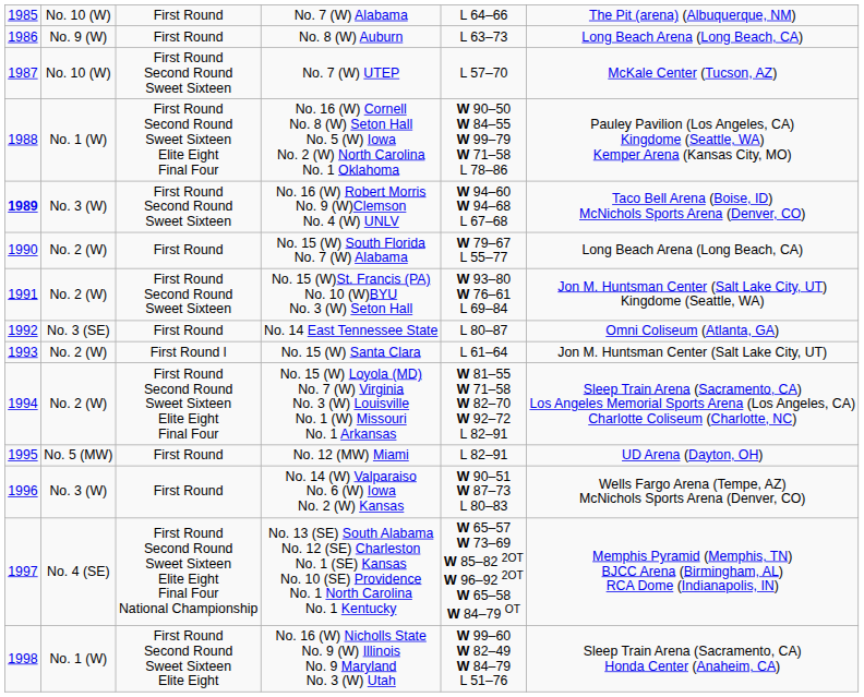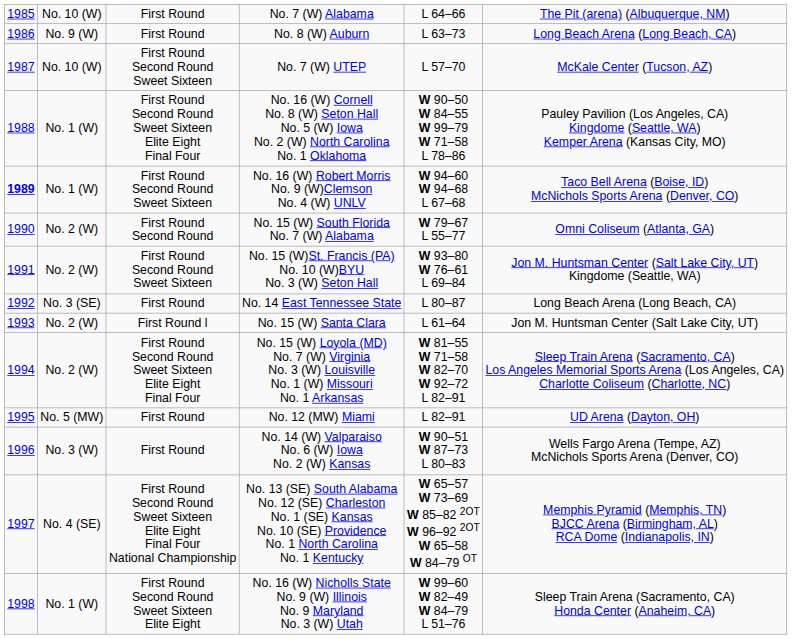 <table class="wikitable">
 <tr style="text-align:center;">
 <td><a href='#'>1985</a></td>
 <td>No. 10 (W)</td>
 <td>First Round</td>
 <td>No. 7 (W) <a href='#'>Alabama</a></td>
 <td>L 64–66</td>
 <td><a href='#'>The Pit (arena)</a> (<a href='#'>Albuquerque, NM</a>)</td>
 </tr>
 <tr style="text-align:center;">
 <td><a href='#'>1986</a></td>
 <td>No. 9 (W)</td>
 <td>First Round</td>
 <td>No. 8 (W) <a href='#'>Auburn</a></td>
 <td>L 63–73</td>
 <td><a href='#'>Long Beach Arena</a> (<a href='#'>Long Beach, CA</a>)</td>
 </tr>
 <tr style="text-align:center;">
 <td><a href='#'>1987</a></td>
 <td>No. 10 (W)</td>
 <td>First Round<br>Second Round<br>Sweet Sixteen</td>
 <td>No. 7 (W) <a href='#'>UTEP</a></td>
 <td>L 57–70</td>
 <td><a href='#'>McKale Center</a> (<a href='#'>Tucson, AZ</a>)</td>
 </tr>
 <tr style="text-align:center;">
 <td><a href='#'>1988</a></td>
 <td>No. 1 (W)</td>
 <td>First Round<br>Second Round<br>Sweet Sixteen<br>Elite Eight<br>Final Four</td>
 <td>No. 16 (W) <a href='#'>Cornell</a><br>No. 8 (W) <a href='#'>Seton Hall</a><br>No. 5 (W) <a href='#'>Iowa</a><br>No. 2 (W) <a href='#'>North Carolina</a><br>No. 1 <a href='#'>Oklahoma</a></td>
 <td><strong>W</strong> 90–50<br><strong>W</strong> 84–55<br><strong>W</strong> 99–79<br><strong>W</strong> 71–58<br>L 78–86</td>
 <td>Pauley Pavilion (Los Angeles, CA)<br> <a href='#'>Kingdome</a> (<a href='#'>Seattle, WA</a>) <br> <a href='#'>Kemper Arena</a> (Kansas City, MO)</td>
 </tr>
 <tr style="text-align:center;">
 <td><strong><a href='#'>1989</a></strong></td>
-<td>No. 3 (W)</td>
+<td>No. 1 (W)</td>
 <td>First Round<br>Second Round<br>Sweet Sixteen</td>
 <td>No. 16 (W) <a href='#'>Robert Morris</a> <br> No. 9 (W)<a href='#'>Clemson</a> <br> No. 4 (W) <a href='#'>UNLV</a></td>
 <td><strong>W</strong> 94–60  <br> <strong>W</strong> 94–68 <br> L 67–68</td>
 <td><a href='#'>Taco Bell Arena</a> (<a href='#'>Boise, ID</a>) <br> <a href='#'>McNichols Sports Arena</a>  (<a href='#'>Denver, CO</a>)</td>
 </tr>
 <tr style="text-align:center;">
 <td><a href='#'>1990</a></td>
 <td>No. 2 (W)</td>
-<td>First Round</td>
+<td>First Round<br>Second Round</td>
 <td>No. 15 (W) <a href='#'>South Florida</a><br>No. 7 (W) <a href='#'>Alabama</a></td>
 <td><strong>W</strong> 79–67<br>L 55–77</td>
-<td>Long Beach Arena (Long Beach, CA)</td>
+<td><a href='#'>Omni Coliseum</a> (<a href='#'>Atlanta, GA</a>)</td>
 </tr>
 <tr style="text-align:center;">
 <td><a href='#'>1991</a></td>
 <td>No. 2 (W)</td>
 <td>First Round<br>Second Round<br>Sweet Sixteen</td>
 <td>No. 15 (W)<a href='#'>St. Francis (PA)</a><br>No. 10 (W)<a href='#'>BYU</a><br>No. 3 (W) <a href='#'>Seton Hall</a></td>
 <td><strong>W</strong> 93–80 <br><strong>W</strong> 76–61<br>L 69–84</td>
 <td><a href='#'>Jon M. Huntsman Center</a> (<a href='#'>Salt Lake City, UT</a>) <br> Kingdome (Seattle, WA)</td>
 </tr>
 <tr style="text-align:center;">
 <td><a href='#'>1992</a></td>
 <td>No. 3 (SE)</td>
 <td>First Round</td>
 <td>No. 14 <a href='#'>East Tennessee State</a></td>
 <td>L 80–87</td>
-<td><a href='#'>Omni Coliseum</a> (<a href='#'>Atlanta, GA</a>)</td>
+<td>Long Beach Arena (Long Beach, CA)</td>
 </tr>
 <tr style="text-align:center;">
 <td><a href='#'>1993</a></td>
 <td>No. 2 (W)</td>
 <td>First Round  l</td>
 <td>No. 15 (W) <a href='#'>Santa Clara</a></td>
 <td>L 61–64</td>
 <td>Jon M. Huntsman Center (Salt Lake City, UT)</td>
 </tr>
 <tr style="text-align:center;">
 <td><a href='#'>1994</a></td>
 <td>No. 2 (W)</td>
 <td>First Round<br>Second Round<br>Sweet Sixteen<br>Elite Eight<br>Final Four</td>
 <td>No. 15 (W) <a href='#'>Loyola (MD)</a><br>No. 7 (W) <a href='#'>Virginia</a><br>No. 3 (W) <a href='#'>Louisville</a><br>No. 1 (W) <a href='#'>Missouri</a> <br> No. 1 <a href='#'>Arkansas</a></td>
 <td><strong>W</strong> 81–55<br><strong>W</strong> 71–58<br> <strong>W</strong> 82–70 <br> <strong>W</strong> 92–72 <br>L 82–91</td>
 <td><a href='#'>Sleep Train Arena</a> (<a href='#'>Sacramento, CA</a>) <br> <a href='#'>Los Angeles Memorial Sports Arena</a> (Los Angeles, CA) <br> <a href='#'>Charlotte Coliseum</a> (<a href='#'>Charlotte, NC</a>)</td>
 </tr>
 <tr style="text-align:center;">
 <td><a href='#'>1995</a></td>
 <td>No. 5 (MW)</td>
 <td>First Round</td>
 <td>No. 12 (MW) <a href='#'>Miami</a></td>
 <td>L 82–91</td>
 <td><a href='#'>UD Arena</a> (<a href='#'>Dayton, OH</a>)</td>
 </tr>
 <tr style="text-align:center;">
 <td><a href='#'>1996</a></td>
 <td>No. 3 (W)</td>
 <td>First Round</td>
 <td>No. 14 (W) <a href='#'>Valparaiso</a><br>No. 6 (W) <a href='#'>Iowa</a><br>No. 2 (W) <a href='#'>Kansas</a></td>
 <td><strong>W</strong> 90–51<br><strong>W</strong> 87–73<br>L 80–83</td>
 <td>Wells Fargo Arena (Tempe, AZ) <br> McNichols Sports Arena (Denver, CO)</td>
 </tr>
 <tr style="text-align:center;">
 <td><a href='#'>1997</a></td>
 <td>No. 4 (SE)</td>
 <td>First Round<br>Second Round<br>Sweet Sixteen<br>Elite Eight<br>Final Four<br>National Championship</td>
 <td>No. 13 (SE) <a href='#'>South Alabama</a><br>No. 12 (SE) <a href='#'>Charleston</a><br>No. 1 (SE) <a href='#'>Kansas</a><br>No. 10 (SE) <a href='#'>Providence</a><br>No. 1 <a href='#'>North Carolina</a><br>No. 1 <a href='#'>Kentucky</a></td>
 <td><strong>W</strong> 65–57<br><strong>W</strong> 73–69<br><strong>W</strong> 85–82 <sup>2OT</sup> <br><strong>W</strong> 96–92 <sup>2OT</sup> <br><strong>W</strong> 65–58<br><strong>W</strong> 84–79 <sup>OT</sup></td>
 <td><a href='#'>Memphis Pyramid</a> (<a href='#'>Memphis, TN</a>) <br> <a href='#'>BJCC Arena</a> (<a href='#'>Birmingham, AL</a>) <br> <a href='#'>RCA Dome</a> (<a href='#'>Indianapolis, IN</a>)</td>
 </tr>
 <tr style="text-align:center;">
 <td><a href='#'>1998</a></td>
 <td>No. 1 (W)</td>
 <td>First Round<br>Second Round<br>Sweet Sixteen<br>Elite Eight</td>
 <td>No. 16 (W) <a href='#'>Nicholls State</a> <br>No. 9 (W) <a href='#'>Illinois</a><br>No. 9 <a href='#'>Maryland</a><br>No. 3 (W) <a href='#'>Utah</a></td>
 <td><strong>W</strong> 99–60<br><strong>W</strong> 82–49<br><strong>W</strong> 84–79<br>L 51–76</td>
 <td>Sleep Train Arena (Sacramento, CA) <br> <a href='#'>Honda Center</a> (<a href='#'>Anaheim, CA</a>)</td>
 </tr>
 </table>
